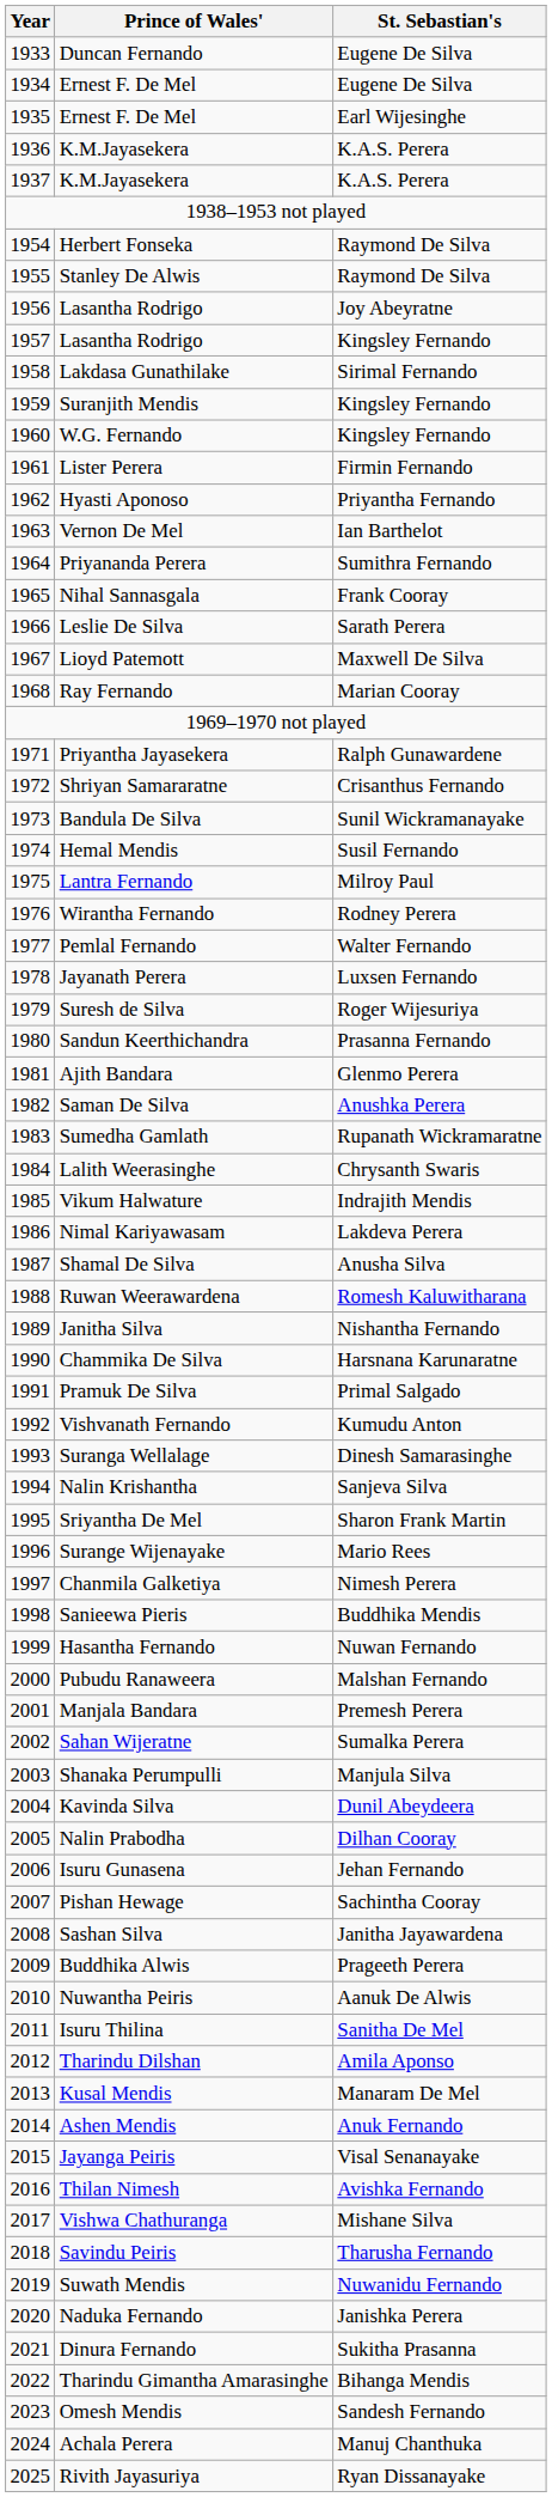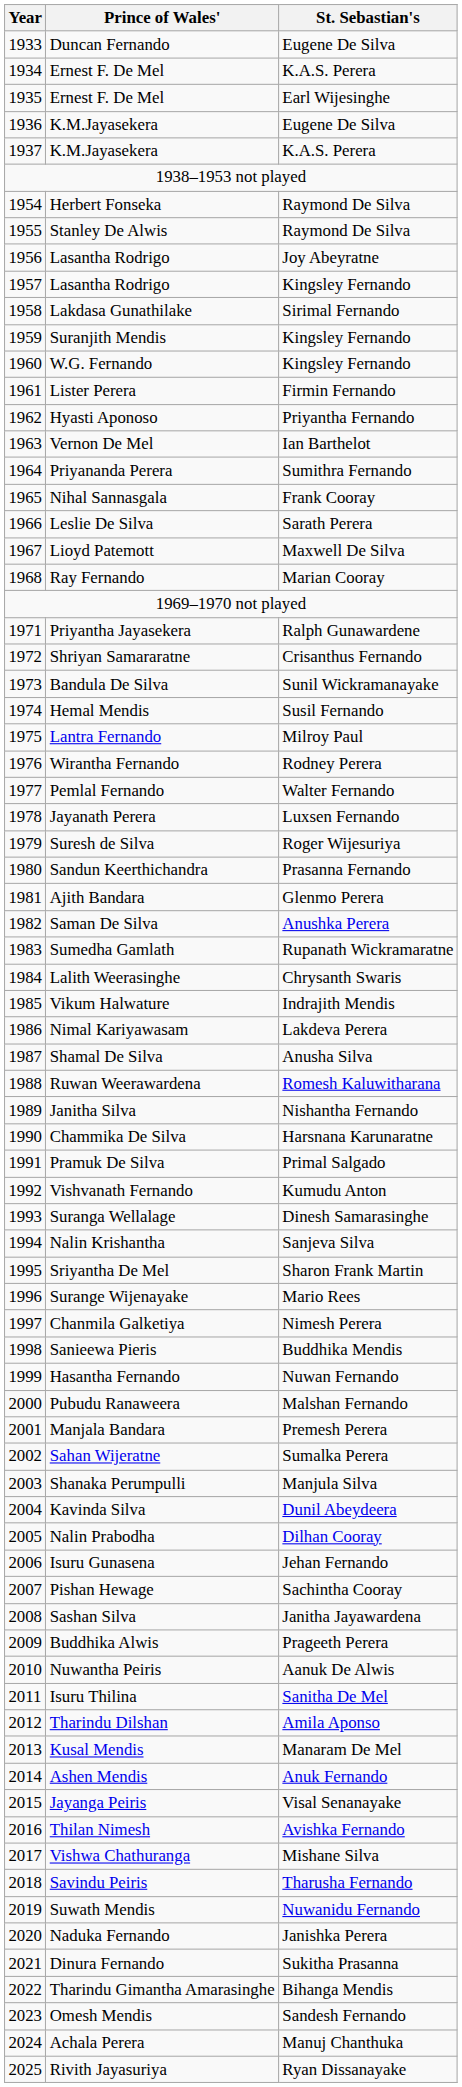 <table class="wikitable collapsible">
 <tr>
 <th>Year</th>
 <th>Prince of Wales'</th>
 <th>St. Sebastian's</th>
 </tr>
 <tr>
 <td>1933</td>
 <td>Duncan Fernando</td>
 <td>Eugene De Silva</td>
 </tr>
 <tr>
 <td>1934</td>
 <td>Ernest F. De Mel</td>
-<td>Eugene De Silva</td>
+<td>K.A.S. Perera</td>
 </tr>
 <tr>
 <td>1935</td>
 <td>Ernest F. De Mel</td>
 <td>Earl Wijesinghe</td>
 </tr>
 <tr>
 <td>1936</td>
 <td>K.M.Jayasekera</td>
-<td>K.A.S. Perera</td>
+<td>Eugene De Silva</td>
 </tr>
 <tr>
 <td>1937</td>
 <td>K.M.Jayasekera</td>
 <td>K.A.S. Perera</td>
 </tr>
 <tr>
 <td colspan="3" style="text-align: center;">1938–1953 not played</td>
 </tr>
 <tr>
 <td>1954</td>
 <td>Herbert Fonseka</td>
 <td>Raymond De Silva</td>
 </tr>
 <tr>
 <td>1955</td>
 <td>Stanley De Alwis</td>
 <td>Raymond De Silva</td>
 </tr>
 <tr>
 <td>1956</td>
 <td>Lasantha Rodrigo</td>
 <td>Joy Abeyratne</td>
 </tr>
 <tr>
 <td>1957</td>
 <td>Lasantha Rodrigo</td>
 <td>Kingsley Fernando</td>
 </tr>
 <tr>
 <td>1958</td>
 <td>Lakdasa Gunathilake</td>
 <td>Sirimal Fernando</td>
 </tr>
 <tr>
 <td>1959</td>
 <td>Suranjith Mendis</td>
 <td>Kingsley Fernando</td>
 </tr>
 <tr>
 <td>1960</td>
 <td>W.G. Fernando</td>
 <td>Kingsley Fernando</td>
 </tr>
 <tr>
 <td>1961</td>
 <td>Lister Perera</td>
 <td>Firmin Fernando</td>
 </tr>
 <tr>
 <td>1962</td>
 <td>Hyasti Aponoso</td>
 <td>Priyantha Fernando</td>
 </tr>
 <tr>
 <td>1963</td>
 <td>Vernon De Mel</td>
 <td>Ian Barthelot</td>
 </tr>
 <tr>
 <td>1964</td>
 <td>Priyananda Perera</td>
 <td>Sumithra Fernando</td>
 </tr>
 <tr>
 <td>1965</td>
 <td>Nihal Sannasgala</td>
 <td>Frank Cooray</td>
 </tr>
 <tr>
 <td>1966</td>
 <td>Leslie De Silva</td>
 <td>Sarath Perera</td>
 </tr>
 <tr>
 <td>1967</td>
 <td>Lioyd Patemott</td>
 <td>Maxwell De Silva</td>
 </tr>
 <tr>
 <td>1968</td>
 <td>Ray Fernando</td>
 <td>Marian Cooray</td>
 </tr>
 <tr>
 <td colspan="3" style="text-align: center;">1969–1970 not played</td>
 </tr>
 <tr>
 <td>1971</td>
 <td>Priyantha Jayasekera</td>
 <td>Ralph Gunawardene</td>
 </tr>
 <tr>
 <td>1972</td>
 <td>Shriyan Samararatne</td>
 <td>Crisanthus Fernando</td>
 </tr>
 <tr>
 <td>1973</td>
 <td>Bandula De Silva</td>
 <td>Sunil Wickramanayake</td>
 </tr>
 <tr>
 <td>1974</td>
 <td>Hemal Mendis</td>
 <td>Susil Fernando</td>
 </tr>
 <tr>
 <td>1975</td>
 <td><a href='#'>Lantra Fernando</a></td>
 <td>Milroy Paul</td>
 </tr>
 <tr>
 <td>1976</td>
 <td>Wirantha Fernando</td>
 <td>Rodney Perera</td>
 </tr>
 <tr>
 <td>1977</td>
 <td>Pemlal Fernando</td>
 <td>Walter Fernando</td>
 </tr>
 <tr>
 <td>1978</td>
 <td>Jayanath Perera</td>
 <td>Luxsen Fernando</td>
 </tr>
 <tr>
 <td>1979</td>
 <td>Suresh de Silva</td>
 <td>Roger Wijesuriya</td>
 </tr>
 <tr>
 <td>1980</td>
 <td>Sandun Keerthichandra</td>
 <td>Prasanna Fernando</td>
 </tr>
 <tr>
 <td>1981</td>
 <td>Ajith Bandara</td>
 <td>Glenmo Perera</td>
 </tr>
 <tr>
 <td>1982</td>
 <td>Saman De Silva</td>
 <td><a href='#'>Anushka Perera</a></td>
 </tr>
 <tr>
 <td>1983</td>
 <td>Sumedha Gamlath</td>
 <td>Rupanath Wickramaratne</td>
 </tr>
 <tr>
 <td>1984</td>
 <td>Lalith Weerasinghe</td>
 <td>Chrysanth Swaris</td>
 </tr>
 <tr>
 <td>1985</td>
 <td>Vikum Halwature</td>
 <td>Indrajith Mendis</td>
 </tr>
 <tr>
 <td>1986</td>
 <td>Nimal Kariyawasam</td>
 <td>Lakdeva Perera</td>
 </tr>
 <tr>
 <td>1987</td>
 <td>Shamal De Silva</td>
 <td>Anusha Silva</td>
 </tr>
 <tr>
 <td>1988</td>
 <td>Ruwan Weerawardena</td>
 <td><a href='#'>Romesh Kaluwitharana</a></td>
 </tr>
 <tr>
 <td>1989</td>
 <td>Janitha Silva</td>
 <td>Nishantha Fernando</td>
 </tr>
 <tr>
 <td>1990</td>
 <td>Chammika De Silva</td>
 <td>Harsnana Karunaratne</td>
 </tr>
 <tr>
 <td>1991</td>
 <td>Pramuk De Silva</td>
 <td>Primal Salgado</td>
 </tr>
 <tr>
 <td>1992</td>
 <td>Vishvanath Fernando</td>
 <td>Kumudu Anton</td>
 </tr>
 <tr>
 <td>1993</td>
 <td>Suranga Wellalage</td>
 <td>Dinesh Samarasinghe</td>
 </tr>
 <tr>
 <td>1994</td>
 <td>Nalin Krishantha</td>
 <td>Sanjeva Silva</td>
 </tr>
 <tr>
 <td>1995</td>
 <td>Sriyantha De Mel</td>
 <td>Sharon Frank Martin</td>
 </tr>
 <tr>
 <td>1996</td>
 <td>Surange Wijenayake</td>
 <td>Mario Rees</td>
 </tr>
 <tr>
 <td>1997</td>
 <td>Chanmila Galketiya</td>
 <td>Nimesh Perera</td>
 </tr>
 <tr>
 <td>1998</td>
 <td>Sanieewa Pieris</td>
 <td>Buddhika Mendis</td>
 </tr>
 <tr>
 <td>1999</td>
 <td>Hasantha Fernando</td>
 <td>Nuwan Fernando</td>
 </tr>
 <tr>
 <td>2000</td>
 <td>Pubudu Ranaweera</td>
 <td>Malshan Fernando</td>
 </tr>
 <tr>
 <td>2001</td>
 <td>Manjala Bandara</td>
 <td>Premesh Perera</td>
 </tr>
 <tr>
 <td>2002</td>
 <td><a href='#'>Sahan Wijeratne</a></td>
 <td>Sumalka Perera</td>
 </tr>
 <tr>
 <td>2003</td>
 <td>Shanaka Perumpulli</td>
 <td>Manjula Silva</td>
 </tr>
 <tr>
 <td>2004</td>
 <td>Kavinda Silva</td>
 <td><a href='#'>Dunil Abeydeera</a></td>
 </tr>
 <tr>
 <td>2005</td>
 <td>Nalin Prabodha</td>
 <td><a href='#'>Dilhan Cooray</a></td>
 </tr>
 <tr>
 <td>2006</td>
 <td>Isuru Gunasena</td>
 <td>Jehan Fernando</td>
 </tr>
 <tr>
 <td>2007</td>
 <td>Pishan Hewage</td>
 <td>Sachintha Cooray</td>
 </tr>
 <tr>
 <td>2008</td>
 <td>Sashan Silva</td>
 <td>Janitha Jayawardena</td>
 </tr>
 <tr>
 <td>2009</td>
 <td>Buddhika Alwis</td>
 <td>Prageeth Perera</td>
 </tr>
 <tr>
 <td>2010</td>
 <td>Nuwantha Peiris</td>
 <td>Aanuk De Alwis</td>
 </tr>
 <tr>
 <td>2011</td>
 <td>Isuru Thilina</td>
 <td><a href='#'>Sanitha De Mel</a></td>
 </tr>
 <tr>
 <td>2012</td>
 <td><a href='#'>Tharindu Dilshan</a></td>
 <td><a href='#'>Amila Aponso</a></td>
 </tr>
 <tr>
 <td>2013</td>
 <td><a href='#'>Kusal Mendis</a></td>
 <td>Manaram De Mel</td>
 </tr>
 <tr>
 <td>2014</td>
 <td><a href='#'>Ashen Mendis</a></td>
 <td><a href='#'>Anuk Fernando</a></td>
 </tr>
 <tr>
 <td>2015</td>
 <td><a href='#'>Jayanga Peiris</a></td>
 <td>Visal Senanayake</td>
 </tr>
 <tr>
 <td>2016</td>
 <td><a href='#'>Thilan Nimesh</a></td>
 <td><a href='#'>Avishka Fernando</a></td>
 </tr>
 <tr>
 <td>2017</td>
 <td><a href='#'>Vishwa Chathuranga</a></td>
 <td>Mishane Silva</td>
 </tr>
 <tr>
 <td>2018</td>
 <td><a href='#'>Savindu Peiris</a></td>
 <td><a href='#'>Tharusha Fernando</a></td>
 </tr>
 <tr>
 <td>2019</td>
 <td>Suwath Mendis</td>
 <td><a href='#'>Nuwanidu Fernando</a></td>
 </tr>
 <tr>
 <td>2020</td>
 <td>Naduka Fernando</td>
 <td>Janishka Perera</td>
 </tr>
 <tr>
 <td>2021</td>
 <td>Dinura Fernando</td>
 <td>Sukitha Prasanna</td>
 </tr>
 <tr>
 <td>2022</td>
 <td>Tharindu Gimantha Amarasinghe</td>
 <td>Bihanga Mendis</td>
 </tr>
 <tr>
 <td>2023</td>
 <td>Omesh Mendis</td>
 <td>Sandesh Fernando</td>
 </tr>
 <tr>
 <td>2024</td>
 <td>Achala Perera</td>
 <td>Manuj Chanthuka</td>
 </tr>
 <tr>
 <td>2025</td>
 <td>Rivith Jayasuriya</td>
 <td>Ryan Dissanayake</td>
 </tr>
 </table>
